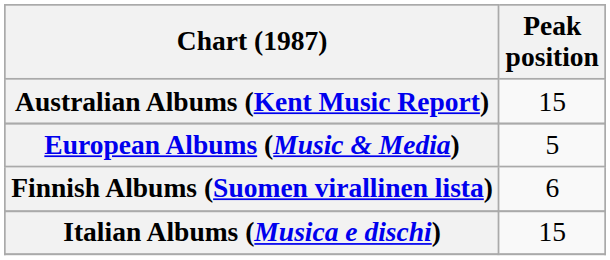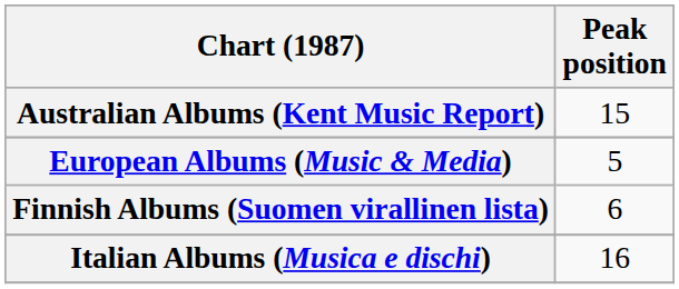 <table class="wikitable sortable plainrowheaders" style="text-align:center">
 <tr>
 <th scope="col">Chart (1987)</th>
 <th scope="col">Peak<br>position</th>
 </tr>
 <tr>
 <th scope="row">Australian Albums (<a href='#'>Kent Music Report</a>)</th>
 <td>15</td>
 </tr>
 <tr>
 </tr>
 <tr>
 </tr>
 <tr>
 </tr>
 <tr>
 <th scope="row"><a href='#'>European Albums</a> (<em><a href='#'>Music & Media</a></em>)</th>
 <td>5</td>
 </tr>
 <tr>
 <th scope="row">Finnish Albums (<a href='#'>Suomen virallinen lista</a>)</th>
 <td>6</td>
 </tr>
 <tr>
 </tr>
 <tr>
 <th scope="row">Italian Albums (<em><a href='#'>Musica e dischi</a></em>)</th>
-<td>15</td>
+<td>16</td>
 </tr>
 <tr>
 </tr>
 <tr>
 </tr>
 <tr>
 </tr>
 <tr>
 </tr>
 <tr>
 </tr>
 <tr>
 </tr>
 </table>
